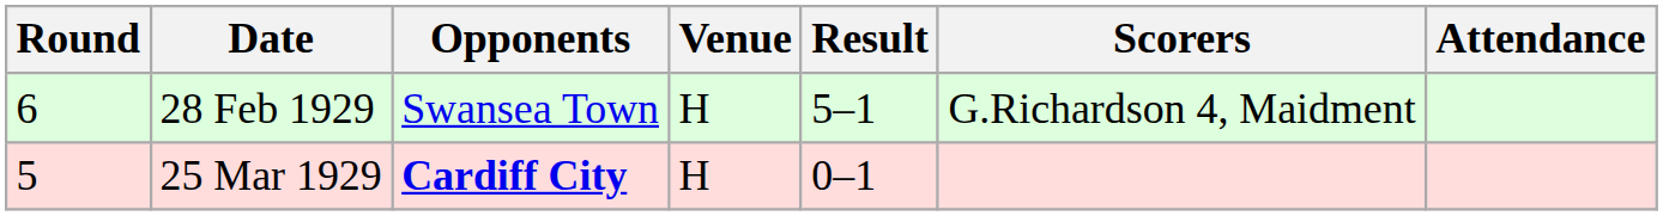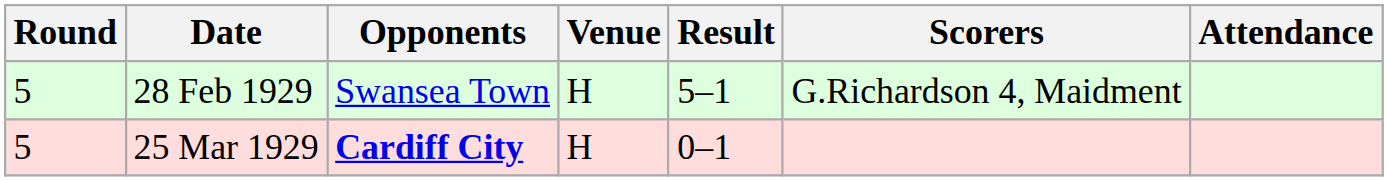 <table class="wikitable">
 <tr>
 <th>Round</th>
 <th>Date</th>
 <th>Opponents</th>
 <th>Venue</th>
 <th>Result</th>
 <th>Scorers</th>
 <th>Attendance</th>
 </tr>
 <tr bgcolor="#ddffdd">
-<td>6</td>
+<td>5</td>
 <td>28 Feb 1929</td>
 <td><a href='#'>Swansea Town</a></td>
 <td>H</td>
 <td>5–1</td>
 <td>G.Richardson 4, Maidment</td>
 <td align="right"></td>
 </tr>
 <tr bgcolor="#ffdddd">
 <td>5</td>
 <td>25 Mar 1929</td>
 <td><strong><a href='#'>Cardiff City</a></strong></td>
 <td>H</td>
 <td>0–1</td>
 <td></td>
 <td align="right"></td>
 </tr>
 </table>
